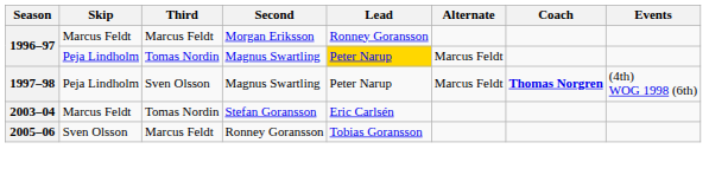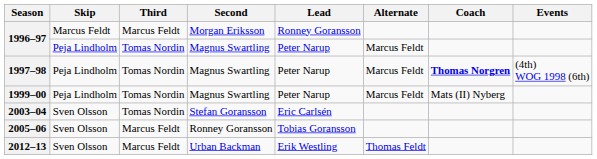 <table class="wikitable">
 <tr>
 <th scope="col" width=60>Season</th>
 <th scope="col">Skip</th>
 <th scope="col">Third</th>
 <th scope="col">Second</th>
 <th scope="col">Lead</th>
 <th scope="col">Alternate</th>
 <th scope="col">Coach</th>
 <th scope="col">Events</th>
 </tr>
 <tr>
 <th scope="row" rowspan=2>1996–97</th>
 <td>Marcus Feldt</td>
 <td>Marcus Feldt</td>
 <td><a href='#'>Morgan Eriksson</a></td>
 <td><a href='#'>Ronney Goransson</a></td>
 <td></td>
 <td></td>
 <td></td>
 </tr>
 <tr>
 <td><a href='#'>Peja Lindholm</a></td>
 <td><a href='#'>Tomas Nordin</a></td>
 <td><a href='#'>Magnus Swartling</a></td>
-<td style="background: gold;"><a href='#'>Peter Narup</a></td>
+<td><a href='#'>Peter Narup</a></td>
 <td>Marcus Feldt</td>
 <td></td>
 <td> </td>
 </tr>
 <tr>
 <th scope="row">1997–98</th>
 <td>Peja Lindholm</td>
-<td>Sven Olsson</td>
+<td>Tomas Nordin</td>
 <td>Magnus Swartling</td>
 <td>Peter Narup</td>
 <td>Marcus Feldt</td>
 <td><strong><a href='#'>Thomas Norgren</a></strong></td>
 <td> (4th)<br><a href='#'>WOG 1998</a> (6th)<br> </td>
 </tr>
 <tr>
+<th scope="row">1999–00</th>
+<td>Peja Lindholm</td>
+<td>Tomas Nordin</td>
+<td>Magnus Swartling</td>
+<td>Peter Narup</td>
+<td>Marcus Feldt</td>
+<td>Mats (II) Nyberg</td>
+<td> </td>
+</tr>
+<tr>
 <th scope="row">2003–04</th>
-<td>Marcus Feldt</td>
+<td>Sven Olsson</td>
 <td>Tomas Nordin</td>
 <td><a href='#'>Stefan Goransson</a></td>
 <td><a href='#'>Eric Carlsén</a></td>
 <td></td>
 <td></td>
 <td></td>
 </tr>
 <tr>
 <th scope="row">2005–06</th>
 <td>Sven Olsson</td>
 <td>Marcus Feldt</td>
 <td>Ronney Goransson</td>
 <td><a href='#'>Tobias Goransson</a></td>
 <td></td>
 <td></td>
 <td></td>
 </tr>
+<tr>
+<th scope="row">2012–13</th>
+<td>Sven Olsson</td>
+<td>Marcus Feldt</td>
+<td><a href='#'>Urban Backman</a></td>
+<td><a href='#'>Erik Westling</a></td>
+<td><a href='#'>Thomas Feldt</a></td>
+<td></td>
+<td></td>
+</tr>
 </table>
